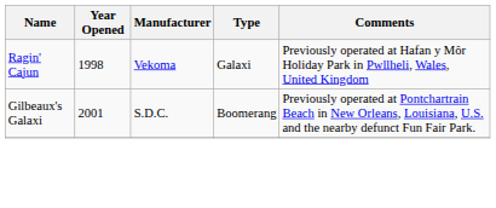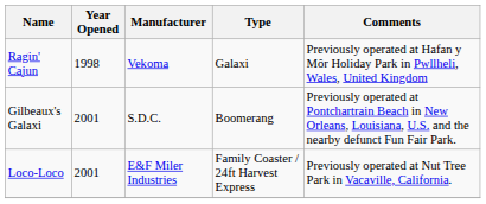 <table class="wikitable sortable">
 <tr>
 <th>Name</th>
 <th>Year Opened</th>
 <th>Manufacturer</th>
 <th>Type</th>
 <th>Comments</th>
 </tr>
 <tr>
 <td><a href='#'>Ragin' Cajun</a></td>
 <td>1998</td>
 <td><a href='#'>Vekoma</a></td>
 <td>Galaxi</td>
 <td>Previously operated at Hafan y Môr Holiday Park in <a href='#'>Pwllheli</a>, <a href='#'>Wales</a>, <a href='#'>United Kingdom</a></td>
 </tr>
 <tr>
 <td>Gilbeaux's Galaxi</td>
 <td>2001</td>
 <td>S.D.C.</td>
 <td>Boomerang</td>
 <td>Previously operated at <a href='#'>Pontchartrain Beach</a> in <a href='#'>New Orleans</a>, <a href='#'>Louisiana</a>, <a href='#'>U.S.</a> and the nearby defunct Fun Fair Park.</td>
 </tr>
 <tr>
+<td><a href='#'>Loco-Loco</a></td>
+<td>2001</td>
+<td><a href='#'>E&F Miler Industries</a></td>
+<td>Family Coaster / 24ft Harvest Express</td>
+<td>Previously operated at Nut Tree Park in <a href='#'>Vacaville, California</a>.</td>
+</tr>
+<tr>
 </tr>
 </table>
